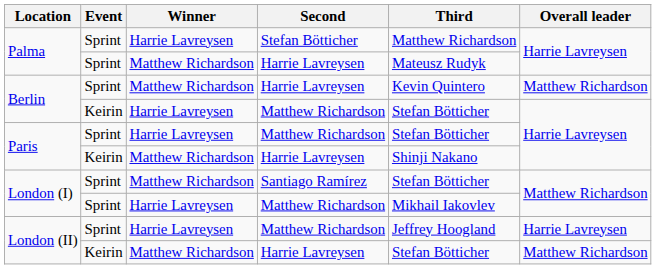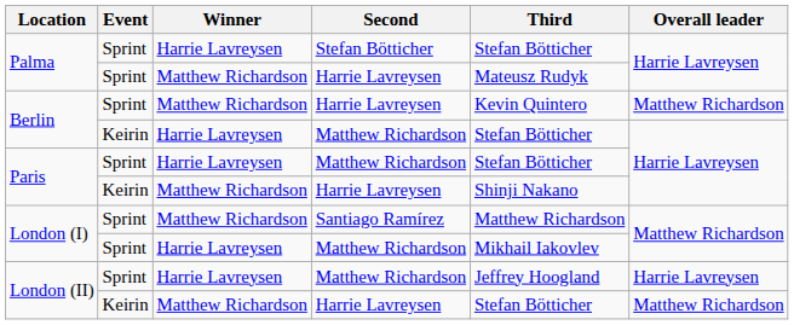 <table class="wikitable">
 <tr>
 <th>Location</th>
 <th>Event</th>
 <th>Winner</th>
 <th>Second</th>
 <th>Third</th>
 <th>Overall leader</th>
 </tr>
 <tr>
 <td rowspan=2><a href='#'>Palma</a></td>
 <td>Sprint</td>
 <td> <a href='#'>Harrie Lavreysen</a></td>
 <td> <a href='#'>Stefan Bötticher</a></td>
-<td> <a href='#'>Matthew Richardson</a></td>
+<td> <a href='#'>Stefan Bötticher</a></td>
 <td rowspan=2> <a href='#'>Harrie Lavreysen</a></td>
 </tr>
 <tr>
 <td>Sprint</td>
 <td> <a href='#'>Matthew Richardson</a></td>
 <td> <a href='#'>Harrie Lavreysen</a></td>
 <td> <a href='#'>Mateusz Rudyk</a></td>
 </tr>
 <tr>
 <td rowspan=2><a href='#'>Berlin</a></td>
 <td>Sprint</td>
 <td> <a href='#'>Matthew Richardson</a></td>
 <td> <a href='#'>Harrie Lavreysen</a></td>
 <td> <a href='#'>Kevin Quintero</a></td>
 <td> <a href='#'>Matthew Richardson</a></td>
 </tr>
 <tr>
 <td>Keirin</td>
 <td> <a href='#'>Harrie Lavreysen</a></td>
 <td> <a href='#'>Matthew Richardson</a></td>
 <td> <a href='#'>Stefan Bötticher</a></td>
 <td rowspan=3> <a href='#'>Harrie Lavreysen</a></td>
 </tr>
 <tr>
 <td rowspan=2><a href='#'>Paris</a></td>
 <td>Sprint</td>
 <td> <a href='#'>Harrie Lavreysen</a></td>
 <td> <a href='#'>Matthew Richardson</a></td>
 <td> <a href='#'>Stefan Bötticher</a></td>
 </tr>
 <tr>
 <td>Keirin</td>
 <td> <a href='#'>Matthew Richardson</a></td>
 <td> <a href='#'>Harrie Lavreysen</a></td>
 <td> <a href='#'>Shinji Nakano</a></td>
 </tr>
 <tr>
 <td rowspan=2><a href='#'>London</a> (I)</td>
 <td>Sprint</td>
 <td> <a href='#'>Matthew Richardson</a></td>
 <td> <a href='#'>Santiago Ramírez</a></td>
-<td> <a href='#'>Stefan Bötticher</a></td>
+<td> <a href='#'>Matthew Richardson</a></td>
 <td rowspan=2> <a href='#'>Matthew Richardson</a></td>
 </tr>
 <tr>
 <td>Sprint</td>
 <td> <a href='#'>Harrie Lavreysen</a></td>
 <td> <a href='#'>Matthew Richardson</a></td>
 <td> <a href='#'>Mikhail Iakovlev</a></td>
 </tr>
 <tr>
 <td rowspan=2><a href='#'>London</a> (II)</td>
 <td>Sprint</td>
 <td> <a href='#'>Harrie Lavreysen</a></td>
 <td> <a href='#'>Matthew Richardson</a></td>
 <td> <a href='#'>Jeffrey Hoogland</a></td>
 <td> <a href='#'>Harrie Lavreysen</a></td>
 </tr>
 <tr>
 <td>Keirin</td>
 <td> <a href='#'>Matthew Richardson</a></td>
 <td> <a href='#'>Harrie Lavreysen</a></td>
 <td> <a href='#'>Stefan Bötticher</a></td>
 <td> <a href='#'>Matthew Richardson</a></td>
 </tr>
 </table>
